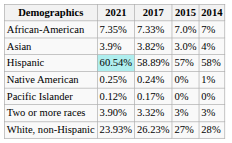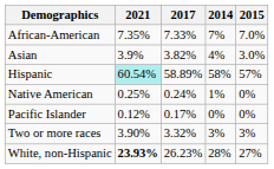 <table class="wikitable sortable">
 <tr>
 <th>Demographics</th>
 <th>2021</th>
 <th>2017</th>
+<th>2014</th>
 <th>2015</th>
-<th>2014</th>
 </tr>
 <tr>
 <td>African-American</td>
 <td>7.35%</td>
 <td>7.33%</td>
+<td>7%</td>
 <td>7.0%</td>
-<td>7%</td>
 </tr>
 <tr>
 <td>Asian</td>
 <td>3.9%</td>
 <td>3.82%</td>
+<td>4%</td>
 <td>3.0%</td>
-<td>4%</td>
 </tr>
 <tr>
 <td>Hispanic</td>
 <td style="background: paleturquoise;">60.54%</td>
 <td>58.89%</td>
+<td>58%</td>
 <td>57%</td>
-<td>58%</td>
 </tr>
 <tr>
 <td>Native American</td>
 <td>0.25%</td>
 <td>0.24%</td>
+<td>1%</td>
 <td>0%</td>
-<td>1%</td>
 </tr>
 <tr>
 <td>Pacific Islander</td>
 <td>0.12%</td>
 <td>0.17%</td>
 <td>0%</td>
 <td>0%</td>
 </tr>
 <tr>
 <td>Two or more races</td>
 <td>3.90%</td>
 <td>3.32%</td>
 <td>3%</td>
 <td>3%</td>
 </tr>
 <tr>
 <td>White, non-Hispanic</td>
-<td>23.93%</td>
+<td><strong>23.93%</strong></td>
 <td>26.23%</td>
+<td>28%</td>
 <td>27%</td>
-<td>28%</td>
 </tr>
 </table>
